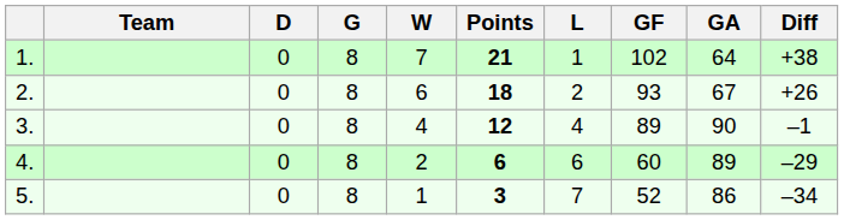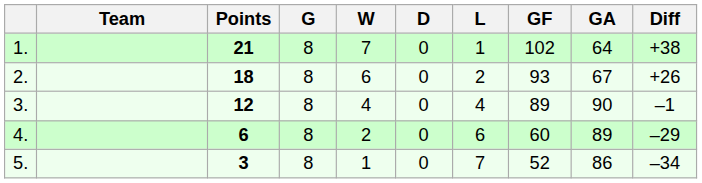 <table class=wikitable style="text-align:center">
 <tr bgcolor="#DCDCDC">
 <th width="25"></th>
 <th width="200">Team</th>
-<th width="60">D</th>
+<th width="60">Points</th>
 <th width="60">G</th>
 <th width="60">W</th>
-<th width="60">Points</th>
+<th width="60">D</th>
 <th width="60">L</th>
 <th width="60">GF</th>
 <th width="60">GA</th>
 <th width="60">Diff</th>
 </tr>
 <tr bgcolor=#CCFFCC>
 <td>1.</td>
 <td align=left></td>
-<td>0</td>
+<td><strong>21</strong></td>
 <td>8</td>
 <td>7</td>
-<td><strong>21</strong></td>
+<td>0</td>
 <td>1</td>
 <td>102</td>
 <td>64</td>
 <td>+38</td>
 </tr>
 <tr bgcolor=#EEFFEE>
 <td>2.</td>
 <td align=left></td>
-<td>0</td>
+<td><strong>18</strong></td>
 <td>8</td>
 <td>6</td>
-<td><strong>18</strong></td>
+<td>0</td>
 <td>2</td>
 <td>93</td>
 <td>67</td>
 <td>+26</td>
 </tr>
 <tr bgcolor=#EEFFEE>
 <td>3.</td>
 <td align=left></td>
-<td>0</td>
+<td><strong>12</strong></td>
 <td>8</td>
 <td>4</td>
-<td><strong>12</strong></td>
+<td>0</td>
 <td>4</td>
 <td>89</td>
 <td>90</td>
 <td>–1</td>
 </tr>
 <tr bgcolor=#CCFFCC>
 <td>4.</td>
 <td align=left></td>
-<td>0</td>
+<td><strong>6</strong></td>
 <td>8</td>
 <td>2</td>
-<td><strong>6</strong></td>
+<td>0</td>
 <td>6</td>
 <td>60</td>
 <td>89</td>
 <td>–29</td>
 </tr>
 <tr bgcolor=#EEFFEE>
 <td>5.</td>
 <td align=left></td>
-<td>0</td>
+<td><strong>3</strong></td>
 <td>8</td>
 <td>1</td>
-<td><strong>3</strong></td>
+<td>0</td>
 <td>7</td>
 <td>52</td>
 <td>86</td>
 <td>–34</td>
 </tr>
 </table>
